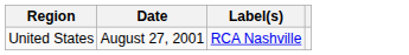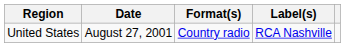 <table class="wikitable">
 <tr>
 <th>Region</th>
 <th>Date</th>
+<th>Format(s)</th>
 <th>Label(s)</th>
 <th></th>
 </tr>
 <tr>
 <td>United States</td>
 <td>August 27, 2001</td>
+<td><a href='#'>Country radio</a></td>
 <td><a href='#'>RCA Nashville</a></td>
 <td></td>
 </tr>
 </table>
